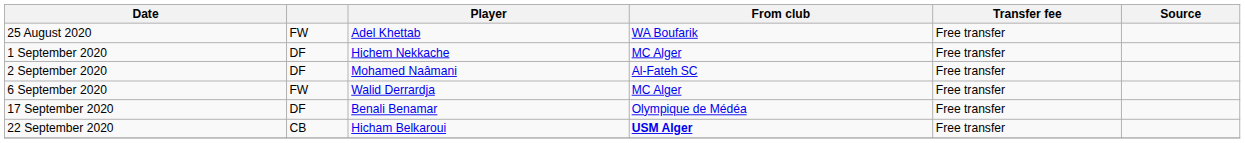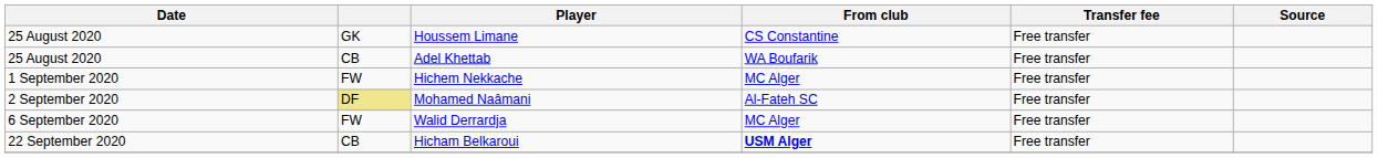 <table class="wikitable sortable" style="width:70%; text-align:left; font-size:85%; text-align:centre;">
 <tr>
 <th>Date</th>
 <th></th>
 <th>Player</th>
 <th>From club</th>
 <th>Transfer fee</th>
 <th>Source</th>
 </tr>
 <tr>
 <td>25 August 2020</td>
-<td>FW</td>
+<td>GK</td>
+<td> <a href='#'>Houssem Limane</a></td>
+<td> <a href='#'>CS Constantine</a></td>
+<td>Free transfer</td>
+<td></td>
+</tr>
+<tr>
+<td>25 August 2020</td>
+<td>CB</td>
 <td> <a href='#'>Adel Khettab</a></td>
 <td> <a href='#'>WA Boufarik</a></td>
 <td>Free transfer</td>
 <td></td>
 </tr>
 <tr>
 <td>1 September 2020</td>
-<td>DF</td>
+<td>FW</td>
 <td> <a href='#'>Hichem Nekkache</a></td>
 <td> <a href='#'>MC Alger</a></td>
 <td>Free transfer</td>
 <td></td>
 </tr>
 <tr>
 <td>2 September 2020</td>
-<td>DF</td>
+<td style="background: khaki;">DF</td>
 <td> <a href='#'>Mohamed Naâmani</a></td>
 <td> <a href='#'>Al-Fateh SC</a></td>
 <td>Free transfer</td>
 <td></td>
 </tr>
 <tr>
 <td>6 September 2020</td>
 <td>FW</td>
 <td> <a href='#'>Walid Derrardja</a></td>
 <td> <a href='#'>MC Alger</a></td>
 <td>Free transfer</td>
 <td></td>
 </tr>
 <tr>
-<td>17 September 2020</td>
-<td>DF</td>
-<td> <a href='#'>Benali Benamar</a></td>
-<td> <a href='#'>Olympique de Médéa</a></td>
-<td>Free transfer</td>
-<td></td>
-</tr>
-<tr>
 <td>22 September 2020</td>
 <td>CB</td>
 <td> <a href='#'>Hicham Belkaroui</a></td>
 <td><strong> <a href='#'>USM Alger</a></strong></td>
 <td>Free transfer</td>
 <td></td>
 </tr>
 <tr>
 </tr>
 </table>
